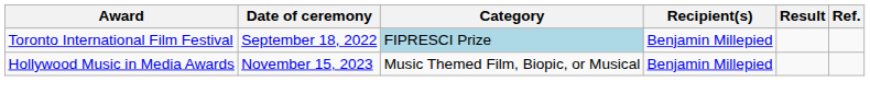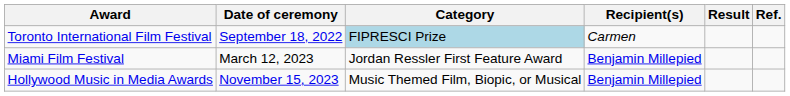 <table class="wikitable">
 <tr>
 <th>Award</th>
 <th>Date of ceremony</th>
 <th>Category</th>
 <th>Recipient(s)</th>
 <th>Result</th>
 <th>Ref.</th>
 </tr>
 <tr>
 <td><a href='#'>Toronto International Film Festival</a></td>
 <td><a href='#'>September 18, 2022</a></td>
 <td style="background: lightblue;">FIPRESCI Prize</td>
+<td><em>Carmen</em></td>
+<td></td>
+<td></td>
+</tr>
+<tr>
+<td><a href='#'>Miami Film Festival</a></td>
+<td>March 12, 2023</td>
+<td>Jordan Ressler First Feature Award</td>
 <td><a href='#'>Benjamin Millepied</a></td>
 <td></td>
 <td></td>
 </tr>
 <tr>
 <td><a href='#'>Hollywood Music in Media Awards</a></td>
 <td><a href='#'>November 15, 2023</a></td>
 <td>Music Themed Film, Biopic, or Musical</td>
 <td><a href='#'>Benjamin Millepied</a></td>
 <td></td>
 <td></td>
 </tr>
 </table>
